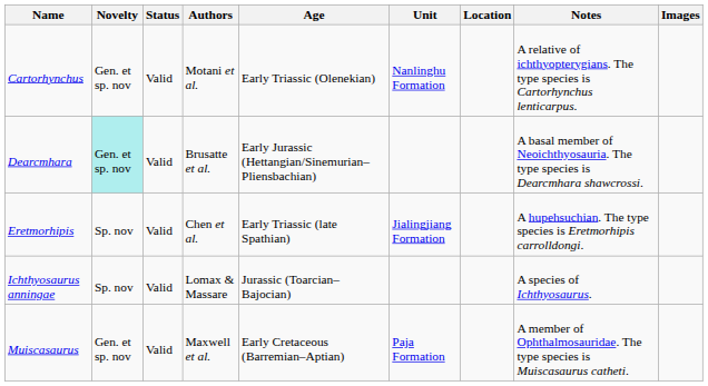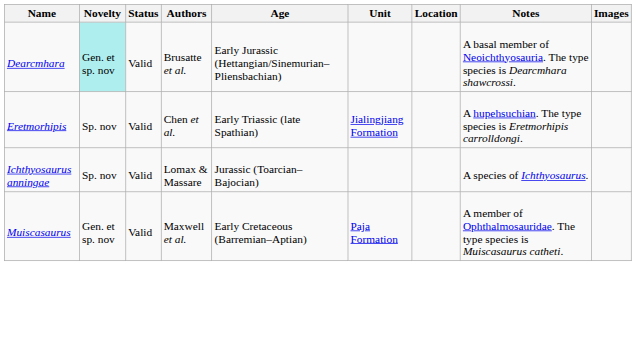 <table class="wikitable sortable"  style="margin:auto; width:100%;">
 <tr>
 <th>Name</th>
 <th>Novelty</th>
 <th>Status</th>
 <th>Authors</th>
 <th>Age</th>
 <th>Unit</th>
 <th>Location</th>
 <th>Notes</th>
 <th>Images</th>
-</tr>
-<tr>
-<td><br><em><a href='#'>Cartorhynchus</a></em></td>
-<td><br>Gen. et sp. nov</td>
-<td><br>Valid</td>
-<td><br>Motani <em>et al.</em></td>
-<td><br>Early Triassic (Olenekian)</td>
-<td><br><a href='#'>Nanlinghu Formation</a></td>
-<td><br></td>
-<td><br>A relative of <a href='#'>ichthyopterygians</a>. The type species is <em>Cartorhynchus lenticarpus</em>.</td>
-<td></td>
 </tr>
 <tr>
 <td><br><em><a href='#'>Dearcmhara</a></em></td>
 <td style="background: paleturquoise;"><br>Gen. et sp. nov</td>
 <td><br>Valid</td>
 <td><br>Brusatte <em>et al.</em></td>
 <td><br>Early Jurassic (Hettangian/Sinemurian–Pliensbachian)</td>
 <td></td>
 <td><br></td>
 <td><br>A basal member of <a href='#'>Neoichthyosauria</a>. The type species is <em>Dearcmhara shawcrossi</em>.</td>
 <td></td>
 </tr>
 <tr>
 <td><br><em><a href='#'>Eretmorhipis</a></em></td>
 <td><br>Sp. nov</td>
 <td><br>Valid</td>
 <td><br>Chen <em>et al.</em></td>
 <td><br>Early Triassic (late Spathian)</td>
 <td><br><a href='#'>Jialingjiang Formation</a></td>
 <td><br></td>
 <td><br>A <a href='#'>hupehsuchian</a>. The type species is <em>Eretmorhipis carrolldongi</em>.</td>
 <td></td>
 </tr>
 <tr>
 <td><br><em><a href='#'>Ichthyosaurus anningae</a></em></td>
 <td><br>Sp. nov</td>
 <td><br>Valid</td>
 <td><br>Lomax & Massare</td>
 <td><br>Jurassic (Toarcian–Bajocian)</td>
 <td></td>
 <td><br></td>
 <td><br>A species of <em><a href='#'>Ichthyosaurus</a></em>.</td>
 <td></td>
 </tr>
 <tr>
 <td><br><em><a href='#'>Muiscasaurus</a></em></td>
 <td><br>Gen. et sp. nov</td>
 <td><br>Valid</td>
 <td><br>Maxwell <em>et al.</em></td>
 <td><br>Early Cretaceous (Barremian–Aptian)</td>
 <td><br><a href='#'>Paja Formation</a></td>
 <td><br></td>
 <td><br>A member of <a href='#'>Ophthalmosauridae</a>. The type species is <em>Muiscasaurus catheti</em>.</td>
 <td></td>
 </tr>
 </table>
